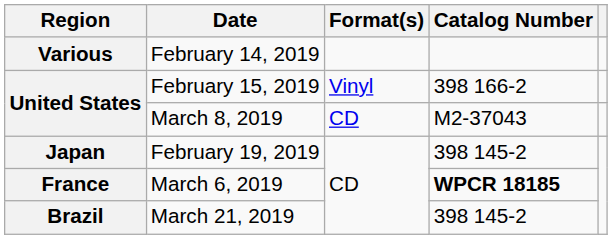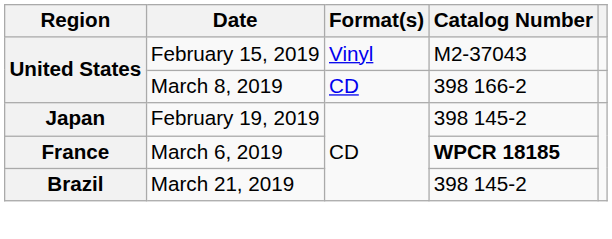 <table class="wikitable plainrowheaders">
 <tr>
 <th scope="col">Region</th>
 <th scope="col">Date</th>
 <th scope="col">Format(s)</th>
 <th scope="col">Catalog Number</th>
 <th scope="col"></th>
 </tr>
 <tr>
-<th scope="row">Various</th>
-<td>February 14, 2019</td>
-<td></td>
-<td></td>
-<td style="text-align:center;"></td>
-</tr>
-<tr>
 <th scope="row" rowspan="2">United States</th>
 <td>February 15, 2019</td>
 <td><a href='#'>Vinyl</a></td>
-<td>398 166-2</td>
+<td>M2-37043</td>
 <td style="text-align:center;"><br></td>
 </tr>
 <tr>
 <td>March 8, 2019</td>
 <td><a href='#'>CD</a></td>
-<td>M2-37043</td>
+<td>398 166-2</td>
 <td style="text-align:center;"><br></td>
 </tr>
 <tr>
 <th scope="row">Japan</th>
 <td>February 19, 2019</td>
 <td rowspan="3">CD</td>
 <td>398 145-2</td>
 <td rowspan="3" style="text-align:center;"></td>
 </tr>
 <tr>
 <th scope="row">France</th>
 <td>March 6, 2019</td>
 <td><strong>WPCR 18185</strong></td>
 </tr>
 <tr>
 <th scope="row">Brazil</th>
 <td>March 21, 2019</td>
 <td>398 145-2</td>
 </tr>
 </table>
